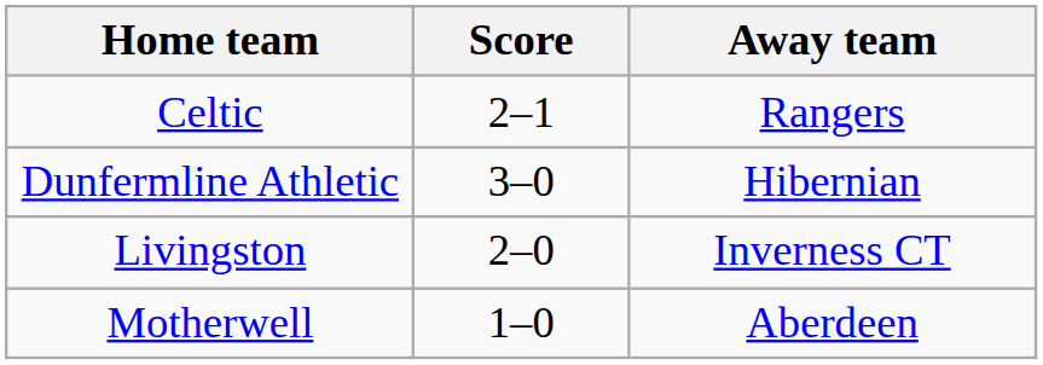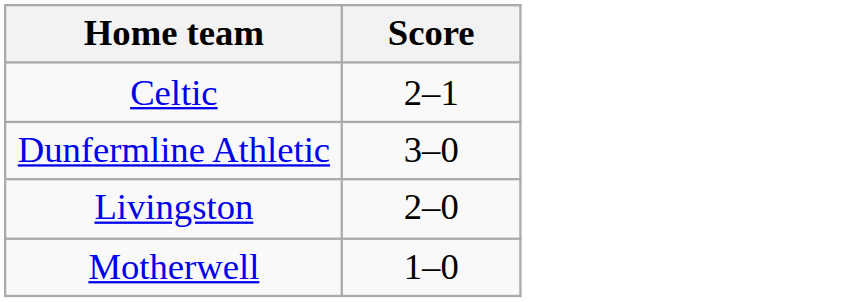 <table class="wikitable" style="text-align: center">
 <tr>
 <th width=140>Home team</th>
 <th width=70>Score</th>
-<th width=140>Away team</th>
 </tr>
 <tr>
 <td><a href='#'>Celtic</a></td>
 <td>2–1</td>
-<td><a href='#'>Rangers</a></td>
 </tr>
 <tr>
 <td><a href='#'>Dunfermline Athletic</a></td>
 <td>3–0</td>
-<td><a href='#'>Hibernian</a></td>
 </tr>
 <tr>
 <td><a href='#'>Livingston</a></td>
 <td>2–0</td>
-<td><a href='#'>Inverness CT</a></td>
 </tr>
 <tr>
 <td><a href='#'>Motherwell</a></td>
 <td>1–0</td>
-<td><a href='#'>Aberdeen</a></td>
 </tr>
 </table>
